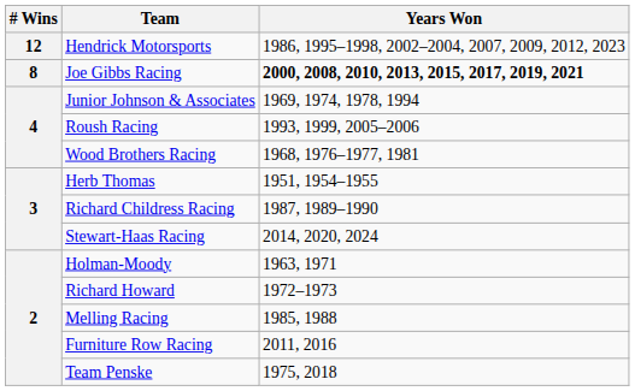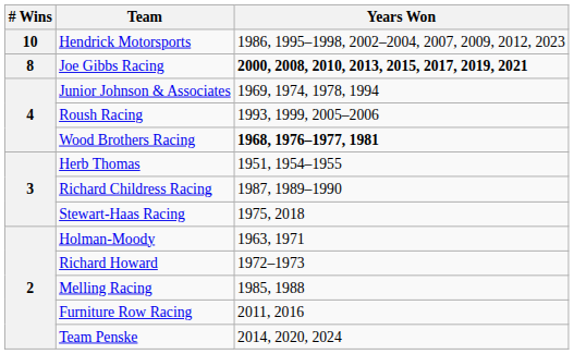 <table class="wikitable" style="font-size: 95%;">
 <tr>
 <th># Wins</th>
 <th>Team</th>
 <th>Years Won</th>
 </tr>
 <tr>
-<th>12</th>
+<th>10</th>
 <td><a href='#'>Hendrick Motorsports</a></td>
 <td>1986, 1995–1998, 2002–2004, 2007, 2009, 2012, 2023</td>
 </tr>
 <tr>
 <th>8</th>
 <td><a href='#'>Joe Gibbs Racing</a></td>
 <td><strong>2000, 2008, 2010, 2013, 2015, 2017, 2019, 2021</strong></td>
 </tr>
 <tr>
 <th rowspan="3">4</th>
 <td><a href='#'>Junior Johnson & Associates</a></td>
 <td>1969, 1974, 1978, 1994</td>
 </tr>
 <tr>
 <td><a href='#'>Roush Racing</a></td>
 <td>1993, 1999, 2005–2006</td>
 </tr>
 <tr>
 <td><a href='#'>Wood Brothers Racing</a></td>
-<td>1968, 1976–1977, 1981</td>
+<td><strong>1968, 1976–1977, 1981</strong></td>
 </tr>
 <tr>
 <th rowspan="3">3</th>
 <td><a href='#'>Herb Thomas</a></td>
 <td>1951, 1954–1955</td>
 </tr>
 <tr>
 <td><a href='#'>Richard Childress Racing</a></td>
 <td>1987, 1989–1990</td>
 </tr>
 <tr>
 <td><a href='#'>Stewart-Haas Racing</a></td>
-<td>2014, 2020, 2024</td>
+<td>1975, 2018</td>
 </tr>
 <tr>
 <th rowspan="5">2</th>
 <td><a href='#'>Holman-Moody</a></td>
 <td>1963, 1971</td>
 </tr>
 <tr>
 <td><a href='#'>Richard Howard</a></td>
 <td>1972–1973</td>
 </tr>
 <tr>
 <td><a href='#'>Melling Racing</a></td>
 <td>1985, 1988</td>
 </tr>
 <tr>
 <td><a href='#'>Furniture Row Racing</a></td>
 <td>2011, 2016</td>
 </tr>
 <tr>
 <td><a href='#'>Team Penske</a></td>
-<td>1975, 2018</td>
+<td>2014, 2020, 2024</td>
 </tr>
 </table>
